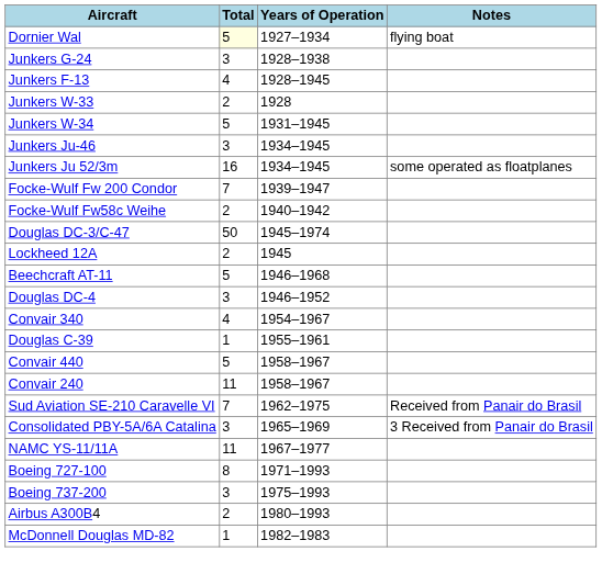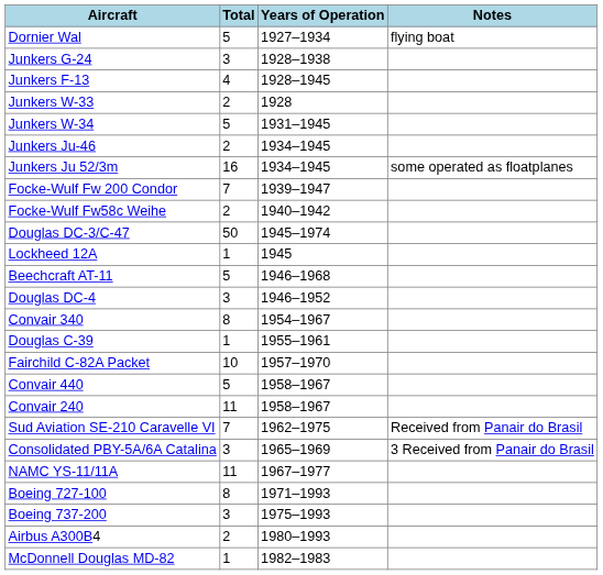 <table class="toccolours sortable" border="1" cellpadding="3" style="margin:1em auto; border-collapse:collapse">
 <tr style="background:lightblue;">
 <th>Aircraft</th>
 <th>Total</th>
 <th>Years of Operation</th>
 <th>Notes</th>
 </tr>
 <tr>
 <td><a href='#'>Dornier Wal</a></td>
-<td style="background: lightyellow;">5</td>
+<td>5</td>
 <td>1927–1934</td>
 <td>flying boat</td>
 </tr>
 <tr>
 <td><a href='#'>Junkers G-24</a></td>
 <td>3</td>
 <td>1928–1938</td>
 <td></td>
 </tr>
 <tr>
 <td><a href='#'>Junkers F-13</a></td>
 <td>4</td>
 <td>1928–1945</td>
 <td></td>
 </tr>
 <tr>
 <td><a href='#'>Junkers W-33</a></td>
 <td>2</td>
 <td>1928</td>
 <td></td>
 </tr>
 <tr>
 <td><a href='#'>Junkers W-34</a></td>
 <td>5</td>
 <td>1931–1945</td>
 <td></td>
 </tr>
 <tr>
 <td><a href='#'>Junkers Ju-46</a></td>
-<td>3</td>
+<td>2</td>
 <td>1934–1945</td>
 <td></td>
 </tr>
 <tr>
 <td><a href='#'>Junkers Ju 52/3m</a></td>
 <td>16</td>
 <td>1934–1945</td>
 <td>some operated as floatplanes</td>
 </tr>
 <tr>
 <td><a href='#'>Focke-Wulf Fw 200 Condor</a></td>
 <td>7</td>
 <td>1939–1947</td>
 <td></td>
 </tr>
 <tr>
 <td><a href='#'>Focke-Wulf Fw58c Weihe</a></td>
 <td>2</td>
 <td>1940–1942</td>
 <td></td>
 </tr>
 <tr>
 <td><a href='#'>Douglas DC-3/C-47</a></td>
 <td>50</td>
 <td>1945–1974</td>
 <td></td>
 </tr>
 <tr>
 <td><a href='#'>Lockheed 12A</a></td>
-<td>2</td>
+<td>1</td>
 <td>1945</td>
 <td></td>
 </tr>
 <tr>
 <td><a href='#'>Beechcraft AT-11</a></td>
 <td>5</td>
 <td>1946–1968</td>
 <td></td>
 </tr>
 <tr>
 <td><a href='#'>Douglas DC-4</a></td>
 <td>3</td>
 <td>1946–1952</td>
 <td></td>
 </tr>
 <tr>
 <td><a href='#'>Convair 340</a></td>
-<td>4</td>
+<td>8</td>
 <td>1954–1967</td>
 <td></td>
 </tr>
 <tr>
 <td><a href='#'>Douglas C-39</a></td>
 <td>1</td>
 <td>1955–1961</td>
+<td></td>
+</tr>
+<tr>
+<td><a href='#'>Fairchild C-82A Packet</a></td>
+<td>10</td>
+<td>1957–1970</td>
 <td></td>
 </tr>
 <tr>
 <td><a href='#'>Convair 440</a></td>
 <td>5</td>
 <td>1958–1967</td>
 <td></td>
 </tr>
 <tr>
 <td><a href='#'>Convair 240</a></td>
 <td>11</td>
 <td>1958–1967</td>
 <td></td>
 </tr>
 <tr>
 <td><a href='#'>Sud Aviation SE-210 Caravelle VI</a></td>
 <td>7</td>
 <td>1962–1975</td>
 <td>Received from <a href='#'>Panair do Brasil</a></td>
 </tr>
 <tr>
 <td><a href='#'>Consolidated PBY-5A/6A Catalina</a></td>
 <td>3</td>
 <td>1965–1969</td>
 <td>3 Received from <a href='#'>Panair do Brasil</a></td>
 </tr>
 <tr>
 <td><a href='#'>NAMC YS-11/11A</a></td>
 <td>11</td>
 <td>1967–1977</td>
 <td></td>
 </tr>
 <tr>
 <td><a href='#'>Boeing 727-100</a></td>
 <td>8</td>
 <td>1971–1993</td>
 <td></td>
 </tr>
 <tr>
 <td><a href='#'>Boeing 737-200</a></td>
 <td>3</td>
 <td>1975–1993</td>
 <td></td>
 </tr>
 <tr>
 <td><a href='#'>Airbus A300B</a>4</td>
 <td>2</td>
 <td>1980–1993</td>
 <td></td>
 </tr>
 <tr>
 <td><a href='#'>McDonnell Douglas MD-82</a></td>
 <td>1</td>
 <td>1982–1983</td>
 <td></td>
 </tr>
 </table>
